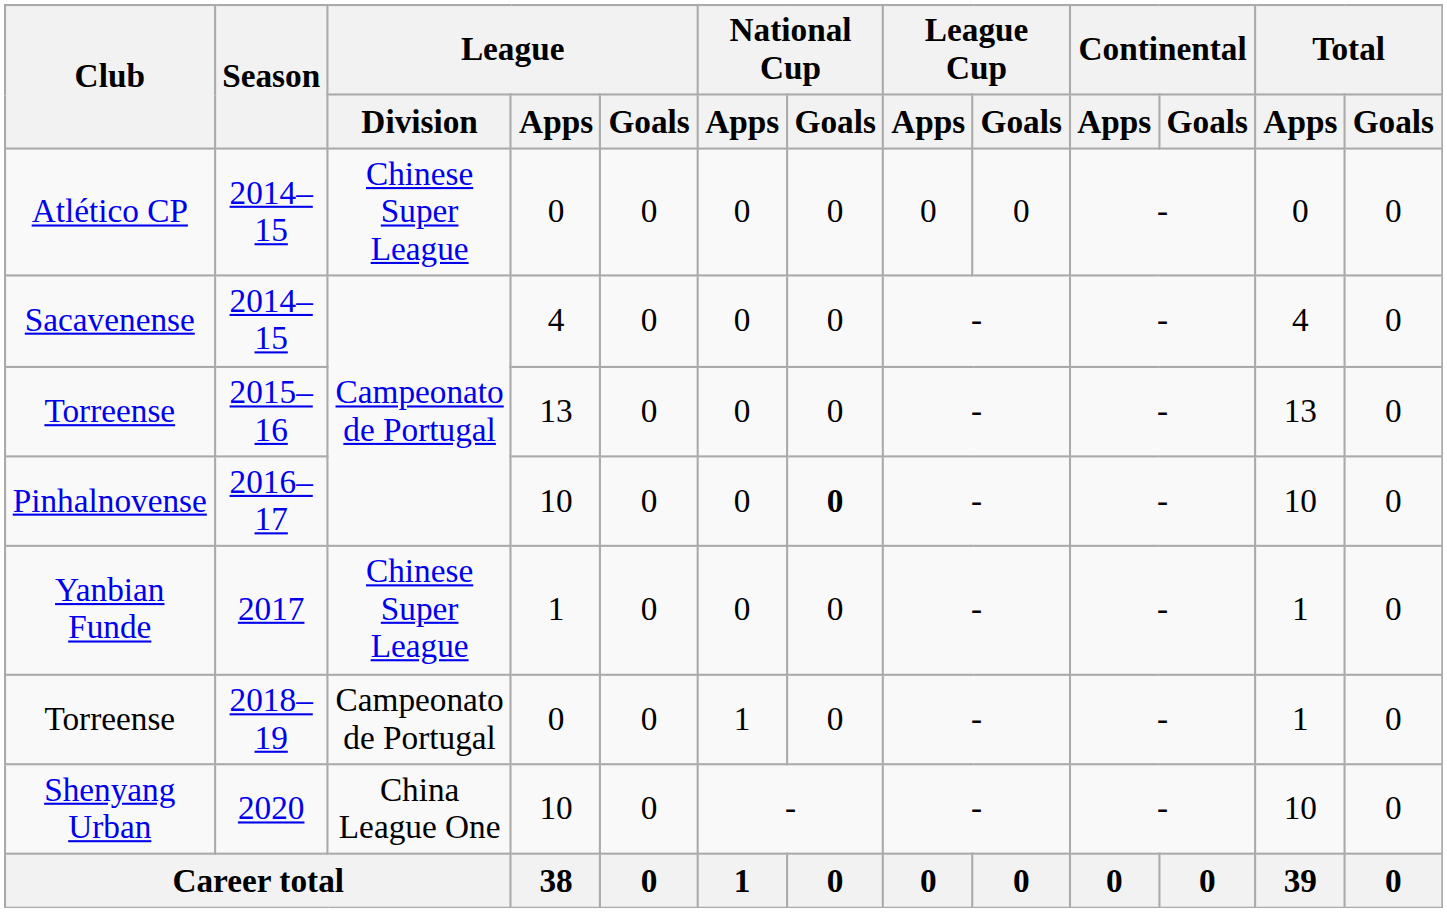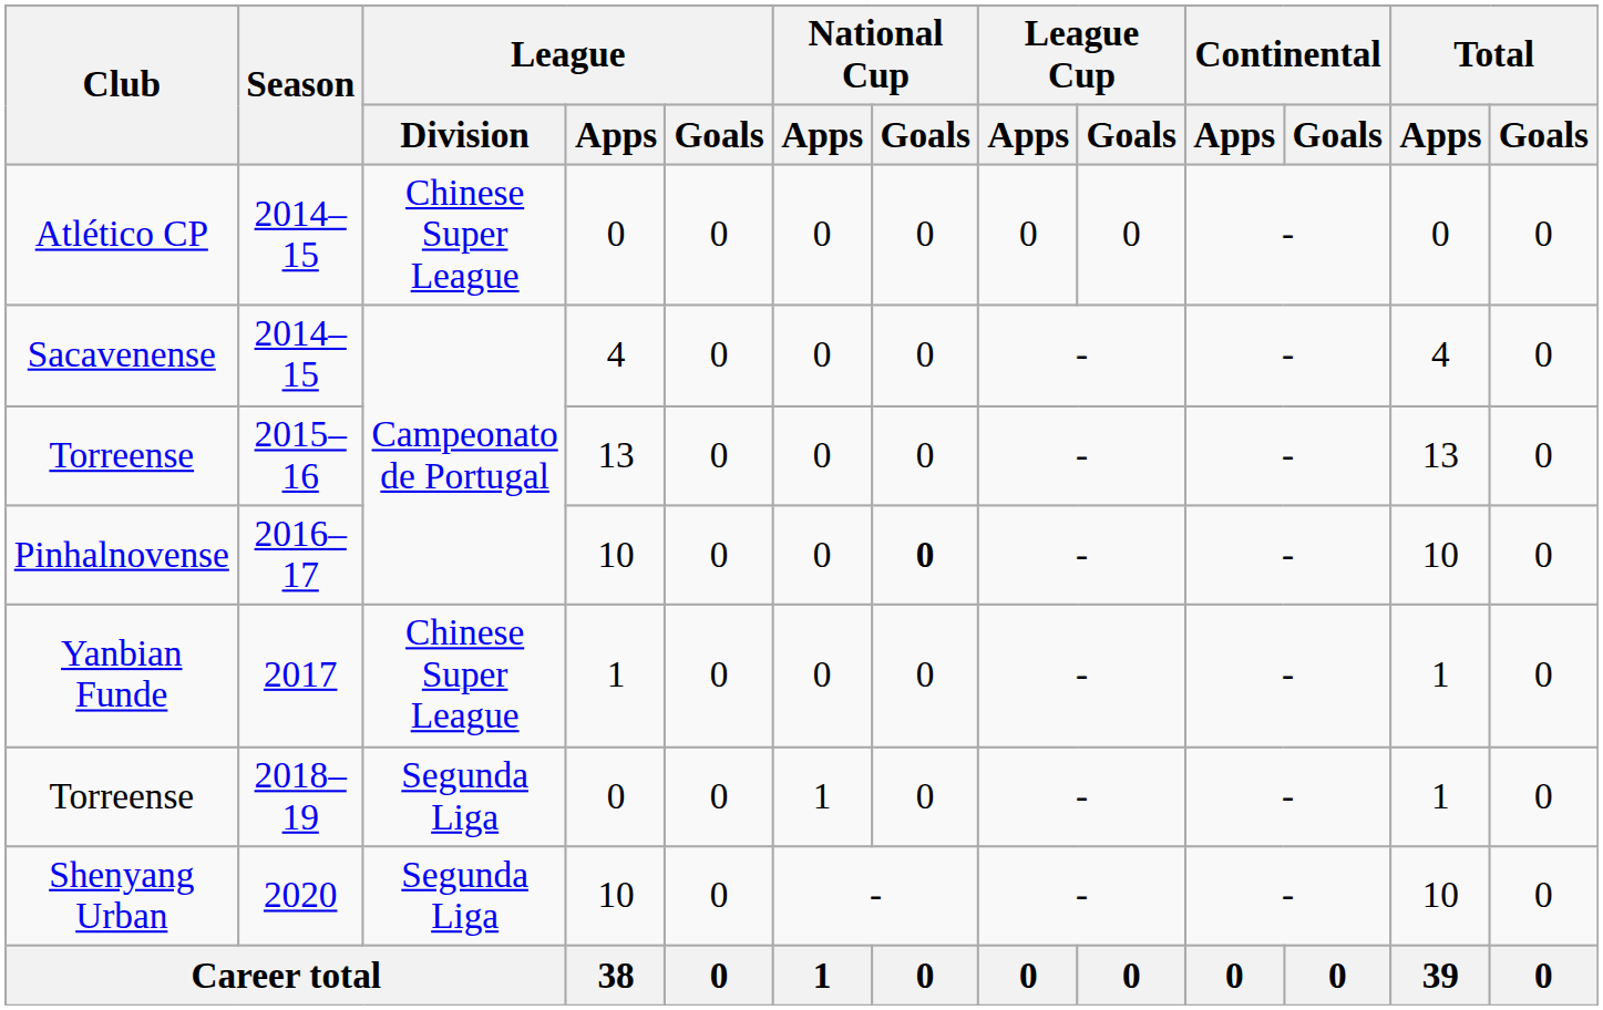 <table class="wikitable" style="text-align: center">
 <tr>
 <th rowspan="2">Club</th>
 <th rowspan="2">Season</th>
 <th colspan="3">League</th>
 <th colspan="2">National Cup</th>
 <th colspan="2">League Cup</th>
 <th colspan="2">Continental</th>
 <th colspan="2">Total</th>
 </tr>
 <tr>
 <th>Division</th>
 <th>Apps</th>
 <th>Goals</th>
 <th>Apps</th>
 <th>Goals</th>
 <th>Apps</th>
 <th>Goals</th>
 <th>Apps</th>
 <th>Goals</th>
 <th>Apps</th>
 <th>Goals</th>
 </tr>
 <tr>
 <td><a href='#'>Atlético CP</a></td>
 <td><a href='#'>2014–15</a></td>
 <td><a href='#'>Chinese Super League</a></td>
 <td>0</td>
 <td>0</td>
 <td>0</td>
 <td>0</td>
 <td>0</td>
 <td>0</td>
 <td colspan="2">-</td>
 <td>0</td>
 <td>0</td>
 </tr>
 <tr>
 <td><a href='#'>Sacavenense</a></td>
 <td><a href='#'>2014–15</a></td>
 <td rowspan="3"><a href='#'>Campeonato de Portugal</a></td>
 <td>4</td>
 <td>0</td>
 <td>0</td>
 <td>0</td>
 <td colspan="2">-</td>
 <td colspan="2">-</td>
 <td>4</td>
 <td>0</td>
 </tr>
 <tr>
 <td><a href='#'>Torreense</a></td>
 <td><a href='#'>2015–16</a></td>
 <td>13</td>
 <td>0</td>
 <td>0</td>
 <td>0</td>
 <td colspan="2">-</td>
 <td colspan="2">-</td>
 <td>13</td>
 <td>0</td>
 </tr>
 <tr>
 <td><a href='#'>Pinhalnovense</a></td>
 <td><a href='#'>2016–17</a></td>
 <td>10</td>
 <td>0</td>
 <td>0</td>
 <td><strong>0</strong></td>
 <td colspan="2">-</td>
 <td colspan="2">-</td>
 <td>10</td>
 <td>0</td>
 </tr>
 <tr>
 <td><a href='#'>Yanbian Funde</a></td>
 <td><a href='#'>2017</a></td>
 <td><a href='#'>Chinese Super League</a></td>
 <td>1</td>
 <td>0</td>
 <td>0</td>
 <td>0</td>
 <td colspan="2">-</td>
 <td colspan="2">-</td>
 <td>1</td>
 <td>0</td>
 </tr>
 <tr>
 <td>Torreense</td>
 <td><a href='#'>2018–19</a></td>
-<td>Campeonato de Portugal</td>
+<td><a href='#'>Segunda Liga</a></td>
 <td>0</td>
 <td>0</td>
 <td>1</td>
 <td>0</td>
 <td colspan="2">-</td>
 <td colspan="2">-</td>
 <td>1</td>
 <td>0</td>
 </tr>
 <tr>
 <td><a href='#'>Shenyang Urban</a></td>
 <td><a href='#'>2020</a></td>
-<td>China League One</td>
+<td><a href='#'>Segunda Liga</a></td>
 <td>10</td>
 <td>0</td>
 <td colspan="2">-</td>
 <td colspan="2">-</td>
 <td colspan="2">-</td>
 <td>10</td>
 <td>0</td>
 </tr>
 <tr>
 <th colspan=3>Career total</th>
 <th>38</th>
 <th>0</th>
 <th>1</th>
 <th>0</th>
 <th>0</th>
 <th>0</th>
 <th>0</th>
 <th>0</th>
 <th>39</th>
 <th>0</th>
 </tr>
 </table>
